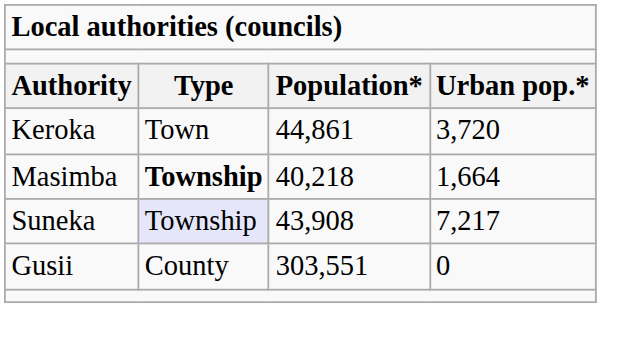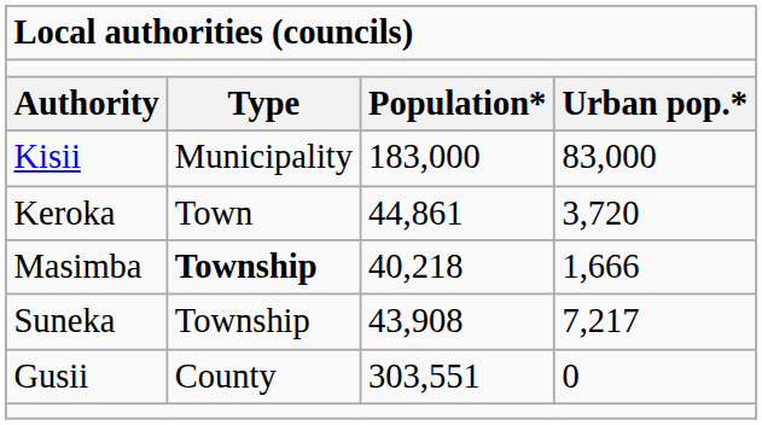 <table class="wikitable">
 <tr>
 <td colspan="4"><strong>Local authorities (councils)</strong></td>
 </tr>
 <tr>
 <td colspan="4"></td>
 </tr>
 <tr>
 <th>Authority</th>
 <th>Type</th>
 <th>Population*</th>
 <th>Urban pop.*</th>
 </tr>
 <tr>
+<td><a href='#'>Kisii</a></td>
+<td>Municipality</td>
+<td>183,000</td>
+<td>83,000</td>
+</tr>
+<tr>
 <td>Keroka</td>
 <td>Town</td>
 <td>44,861</td>
 <td>3,720</td>
 </tr>
 <tr>
 <td>Masimba</td>
 <td><strong>Township</strong></td>
 <td>40,218</td>
-<td>1,664</td>
+<td>1,666</td>
 </tr>
 <tr>
 <td>Suneka</td>
-<td style="background: lavender;">Township</td>
+<td>Township</td>
 <td>43,908</td>
 <td>7,217</td>
 </tr>
 <tr>
 <td>Gusii</td>
 <td>County</td>
 <td>303,551</td>
 <td>0</td>
 </tr>
 <tr>
 <td colspan="4"></td>
 </tr>
 </table>
